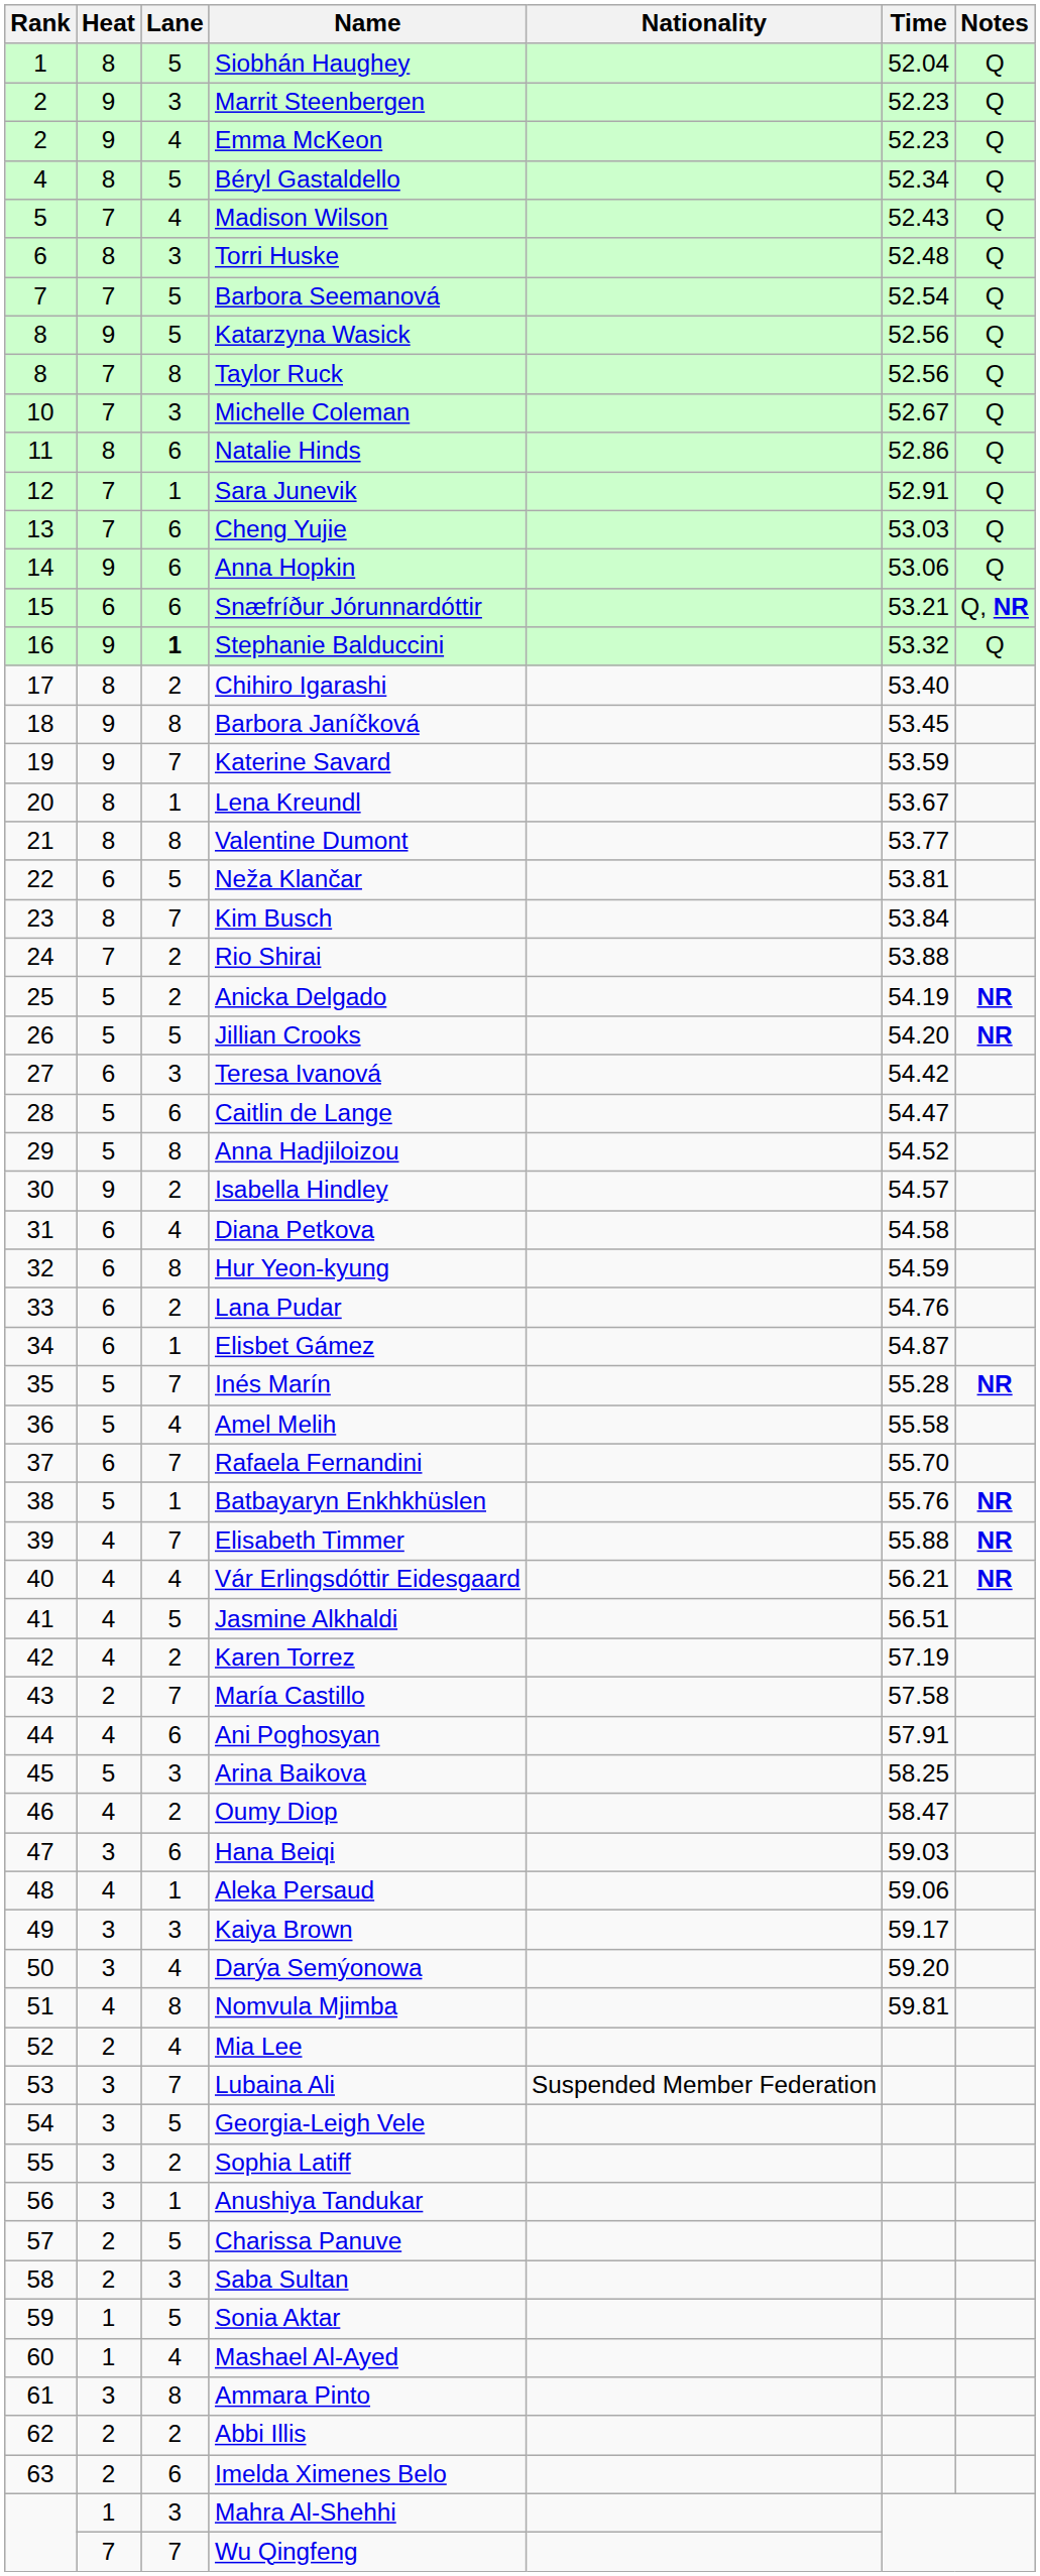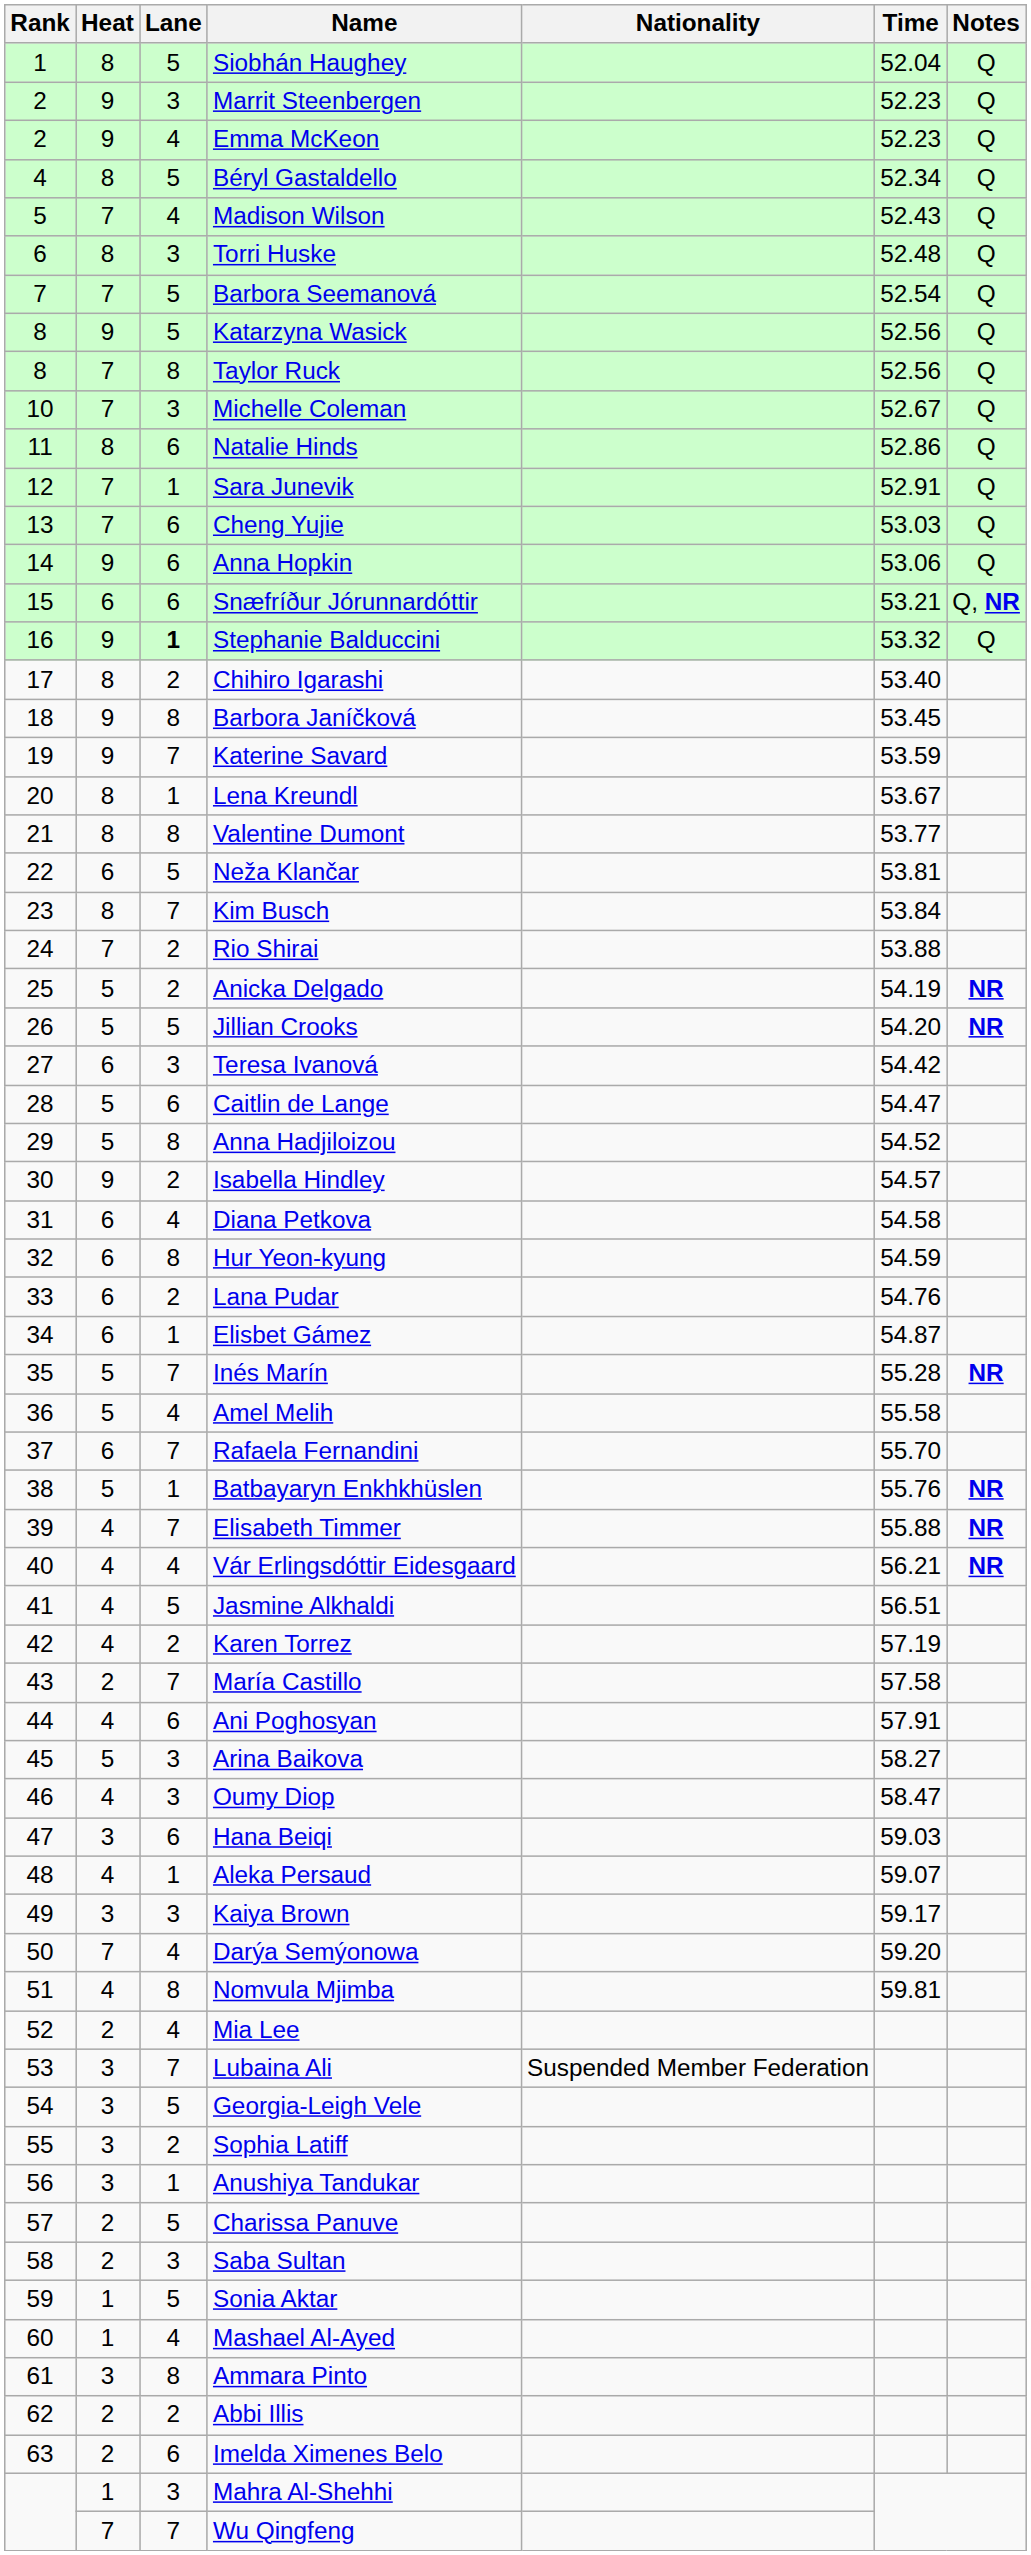 <table class="wikitable sortable" style="text-align:center">
 <tr>
 <th>Rank</th>
 <th>Heat</th>
 <th>Lane</th>
 <th>Name</th>
 <th>Nationality</th>
 <th>Time</th>
 <th>Notes</th>
 </tr>
 <tr bgcolor=ccffcc>
 <td>1</td>
 <td>8</td>
 <td>5</td>
 <td align=left><a href='#'>Siobhán Haughey</a></td>
 <td align=left></td>
 <td>52.04</td>
 <td>Q</td>
 </tr>
 <tr bgcolor=ccffcc>
 <td>2</td>
 <td>9</td>
 <td>3</td>
 <td align=left><a href='#'>Marrit Steenbergen</a></td>
 <td align=left></td>
 <td>52.23</td>
 <td>Q</td>
 </tr>
 <tr bgcolor=ccffcc>
 <td>2</td>
 <td>9</td>
 <td>4</td>
 <td align=left><a href='#'>Emma McKeon</a></td>
 <td align=left></td>
 <td>52.23</td>
 <td>Q</td>
 </tr>
 <tr bgcolor=ccffcc>
 <td>4</td>
 <td>8</td>
 <td>5</td>
 <td align=left><a href='#'>Béryl Gastaldello</a></td>
 <td align=left></td>
 <td>52.34</td>
 <td>Q</td>
 </tr>
 <tr bgcolor=ccffcc>
 <td>5</td>
 <td>7</td>
 <td>4</td>
 <td align=left><a href='#'>Madison Wilson</a></td>
 <td align=left></td>
 <td>52.43</td>
 <td>Q</td>
 </tr>
 <tr bgcolor=ccffcc>
 <td>6</td>
 <td>8</td>
 <td>3</td>
 <td align=left><a href='#'>Torri Huske</a></td>
 <td align=left></td>
 <td>52.48</td>
 <td>Q</td>
 </tr>
 <tr bgcolor=ccffcc>
 <td>7</td>
 <td>7</td>
 <td>5</td>
 <td align=left><a href='#'>Barbora Seemanová</a></td>
 <td align=left></td>
 <td>52.54</td>
 <td>Q</td>
 </tr>
 <tr bgcolor=ccffcc>
 <td>8</td>
 <td>9</td>
 <td>5</td>
 <td align=left><a href='#'>Katarzyna Wasick</a></td>
 <td align=left></td>
 <td>52.56</td>
 <td>Q</td>
 </tr>
 <tr bgcolor=ccffcc>
 <td>8</td>
 <td>7</td>
 <td>8</td>
 <td align=left><a href='#'>Taylor Ruck</a></td>
 <td align=left></td>
 <td>52.56</td>
 <td>Q</td>
 </tr>
 <tr bgcolor=ccffcc>
 <td>10</td>
 <td>7</td>
 <td>3</td>
 <td align=left><a href='#'>Michelle Coleman</a></td>
 <td align=left></td>
 <td>52.67</td>
 <td>Q</td>
 </tr>
 <tr bgcolor=ccffcc>
 <td>11</td>
 <td>8</td>
 <td>6</td>
 <td align=left><a href='#'>Natalie Hinds</a></td>
 <td align=left></td>
 <td>52.86</td>
 <td>Q</td>
 </tr>
 <tr bgcolor=ccffcc>
 <td>12</td>
 <td>7</td>
 <td>1</td>
 <td align=left><a href='#'>Sara Junevik</a></td>
 <td align=left></td>
 <td>52.91</td>
 <td>Q</td>
 </tr>
 <tr bgcolor=ccffcc>
 <td>13</td>
 <td>7</td>
 <td>6</td>
 <td align=left><a href='#'>Cheng Yujie</a></td>
 <td align=left></td>
 <td>53.03</td>
 <td>Q</td>
 </tr>
 <tr bgcolor=ccffcc>
 <td>14</td>
 <td>9</td>
 <td>6</td>
 <td align=left><a href='#'>Anna Hopkin</a></td>
 <td align=left></td>
 <td>53.06</td>
 <td>Q</td>
 </tr>
 <tr bgcolor=ccffcc>
 <td>15</td>
 <td>6</td>
 <td>6</td>
 <td align=left><a href='#'>Snæfríður Jórunnardóttir</a></td>
 <td align=left></td>
 <td>53.21</td>
 <td>Q, <strong><a href='#'>NR</a></strong></td>
 </tr>
 <tr bgcolor=ccffcc>
 <td>16</td>
 <td>9</td>
 <td><strong>1</strong></td>
 <td align=left><a href='#'>Stephanie Balduccini</a></td>
 <td align=left></td>
 <td>53.32</td>
 <td>Q</td>
 </tr>
 <tr>
 <td>17</td>
 <td>8</td>
 <td>2</td>
 <td align=left><a href='#'>Chihiro Igarashi</a></td>
 <td align=left></td>
 <td>53.40</td>
 <td></td>
 </tr>
 <tr>
 <td>18</td>
 <td>9</td>
 <td>8</td>
 <td align=left><a href='#'>Barbora Janíčková</a></td>
 <td align=left></td>
 <td>53.45</td>
 <td></td>
 </tr>
 <tr>
 <td>19</td>
 <td>9</td>
 <td>7</td>
 <td align=left><a href='#'>Katerine Savard</a></td>
 <td align=left></td>
 <td>53.59</td>
 <td></td>
 </tr>
 <tr>
 <td>20</td>
 <td>8</td>
 <td>1</td>
 <td align=left><a href='#'>Lena Kreundl</a></td>
 <td align=left></td>
 <td>53.67</td>
 <td></td>
 </tr>
 <tr>
 <td>21</td>
 <td>8</td>
 <td>8</td>
 <td align=left><a href='#'>Valentine Dumont</a></td>
 <td align=left></td>
 <td>53.77</td>
 <td></td>
 </tr>
 <tr>
 <td>22</td>
 <td>6</td>
 <td>5</td>
 <td align=left><a href='#'>Neža Klančar</a></td>
 <td align=left></td>
 <td>53.81</td>
 <td></td>
 </tr>
 <tr>
 <td>23</td>
 <td>8</td>
 <td>7</td>
 <td align=left><a href='#'>Kim Busch</a></td>
 <td align=left></td>
 <td>53.84</td>
 <td></td>
 </tr>
 <tr>
 <td>24</td>
 <td>7</td>
 <td>2</td>
 <td align=left><a href='#'>Rio Shirai</a></td>
 <td align=left></td>
 <td>53.88</td>
 <td></td>
 </tr>
 <tr>
 <td>25</td>
 <td>5</td>
 <td>2</td>
 <td align=left><a href='#'>Anicka Delgado</a></td>
 <td align=left></td>
 <td>54.19</td>
 <td><strong><a href='#'>NR</a></strong></td>
 </tr>
 <tr>
 <td>26</td>
 <td>5</td>
 <td>5</td>
 <td align=left><a href='#'>Jillian Crooks</a></td>
 <td align=left></td>
 <td>54.20</td>
 <td><strong><a href='#'>NR</a></strong></td>
 </tr>
 <tr>
 <td>27</td>
 <td>6</td>
 <td>3</td>
 <td align=left><a href='#'>Teresa Ivanová</a></td>
 <td align=left></td>
 <td>54.42</td>
 <td></td>
 </tr>
 <tr>
 <td>28</td>
 <td>5</td>
 <td>6</td>
 <td align=left><a href='#'>Caitlin de Lange</a></td>
 <td align=left></td>
 <td>54.47</td>
 <td></td>
 </tr>
 <tr>
 <td>29</td>
 <td>5</td>
 <td>8</td>
 <td align=left><a href='#'>Anna Hadjiloizou</a></td>
 <td align=left></td>
 <td>54.52</td>
 <td></td>
 </tr>
 <tr>
 <td>30</td>
 <td>9</td>
 <td>2</td>
 <td align=left><a href='#'>Isabella Hindley</a></td>
 <td align=left></td>
 <td>54.57</td>
 <td></td>
 </tr>
 <tr>
 <td>31</td>
 <td>6</td>
 <td>4</td>
 <td align=left><a href='#'>Diana Petkova</a></td>
 <td align=left></td>
 <td>54.58</td>
 <td></td>
 </tr>
 <tr>
 <td>32</td>
 <td>6</td>
 <td>8</td>
 <td align=left><a href='#'>Hur Yeon-kyung</a></td>
 <td align=left></td>
 <td>54.59</td>
 <td></td>
 </tr>
 <tr>
 <td>33</td>
 <td>6</td>
 <td>2</td>
 <td align=left><a href='#'>Lana Pudar</a></td>
 <td align=left></td>
 <td>54.76</td>
 <td></td>
 </tr>
 <tr>
 <td>34</td>
 <td>6</td>
 <td>1</td>
 <td align=left><a href='#'>Elisbet Gámez</a></td>
 <td align=left></td>
 <td>54.87</td>
 <td></td>
 </tr>
 <tr>
 <td>35</td>
 <td>5</td>
 <td>7</td>
 <td align=left><a href='#'>Inés Marín</a></td>
 <td align=left></td>
 <td>55.28</td>
 <td><strong><a href='#'>NR</a></strong></td>
 </tr>
 <tr>
 <td>36</td>
 <td>5</td>
 <td>4</td>
 <td align=left><a href='#'>Amel Melih</a></td>
 <td align=left></td>
 <td>55.58</td>
 <td></td>
 </tr>
 <tr>
 <td>37</td>
 <td>6</td>
 <td>7</td>
 <td align=left><a href='#'>Rafaela Fernandini</a></td>
 <td align=left></td>
 <td>55.70</td>
 <td></td>
 </tr>
 <tr>
 <td>38</td>
 <td>5</td>
 <td>1</td>
 <td align=left><a href='#'>Batbayaryn Enkhkhüslen</a></td>
 <td align=left></td>
 <td>55.76</td>
 <td><strong><a href='#'>NR</a></strong></td>
 </tr>
 <tr>
 <td>39</td>
 <td>4</td>
 <td>7</td>
 <td align=left><a href='#'>Elisabeth Timmer</a></td>
 <td align=left></td>
 <td>55.88</td>
 <td><strong><a href='#'>NR</a></strong></td>
 </tr>
 <tr>
 <td>40</td>
 <td>4</td>
 <td>4</td>
 <td align=left><a href='#'>Vár Erlingsdóttir Eidesgaard</a></td>
 <td align=left></td>
 <td>56.21</td>
 <td><strong><a href='#'>NR</a></strong></td>
 </tr>
 <tr>
 <td>41</td>
 <td>4</td>
 <td>5</td>
 <td align=left><a href='#'>Jasmine Alkhaldi</a></td>
 <td align=left></td>
 <td>56.51</td>
 <td></td>
 </tr>
 <tr>
 <td>42</td>
 <td>4</td>
 <td>2</td>
 <td align=left><a href='#'>Karen Torrez</a></td>
 <td align=left></td>
 <td>57.19</td>
 <td></td>
 </tr>
 <tr>
 <td>43</td>
 <td>2</td>
 <td>7</td>
 <td align=left><a href='#'>María Castillo</a></td>
 <td align=left></td>
 <td>57.58</td>
 <td></td>
 </tr>
 <tr>
 <td>44</td>
 <td>4</td>
 <td>6</td>
 <td align=left><a href='#'>Ani Poghosyan</a></td>
 <td align=left></td>
 <td>57.91</td>
 <td></td>
 </tr>
 <tr>
 <td>45</td>
 <td>5</td>
 <td>3</td>
 <td align=left><a href='#'>Arina Baikova</a></td>
 <td align=left></td>
-<td>58.25</td>
+<td>58.27</td>
 <td></td>
 </tr>
 <tr>
 <td>46</td>
 <td>4</td>
-<td>2</td>
+<td>3</td>
 <td align=left><a href='#'>Oumy Diop</a></td>
 <td align=left></td>
 <td>58.47</td>
 <td></td>
 </tr>
 <tr>
 <td>47</td>
 <td>3</td>
 <td>6</td>
 <td align=left><a href='#'>Hana Beiqi</a></td>
 <td align=left></td>
 <td>59.03</td>
 <td></td>
 </tr>
 <tr>
 <td>48</td>
 <td>4</td>
 <td>1</td>
 <td align=left><a href='#'>Aleka Persaud</a></td>
 <td align=left></td>
-<td>59.06</td>
+<td>59.07</td>
 <td></td>
 </tr>
 <tr>
 <td>49</td>
 <td>3</td>
 <td>3</td>
 <td align=left><a href='#'>Kaiya Brown</a></td>
 <td align=left></td>
 <td>59.17</td>
 <td></td>
 </tr>
 <tr>
 <td>50</td>
-<td>3</td>
+<td>7</td>
 <td>4</td>
 <td align=left><a href='#'>Darýa Semýonowa</a></td>
 <td align=left></td>
 <td>59.20</td>
 <td></td>
 </tr>
 <tr>
 <td>51</td>
 <td>4</td>
 <td>8</td>
 <td align=left><a href='#'>Nomvula Mjimba</a></td>
 <td align=left></td>
 <td>59.81</td>
 <td></td>
 </tr>
 <tr>
 <td>52</td>
 <td>2</td>
 <td>4</td>
 <td align=left><a href='#'>Mia Lee</a></td>
 <td align=left></td>
 <td></td>
 <td></td>
 </tr>
 <tr>
 <td>53</td>
 <td>3</td>
 <td>7</td>
 <td align=left><a href='#'>Lubaina Ali</a></td>
 <td align=left> Suspended Member Federation</td>
 <td></td>
 <td></td>
 </tr>
 <tr>
 <td>54</td>
 <td>3</td>
 <td>5</td>
 <td align=left><a href='#'>Georgia-Leigh Vele</a></td>
 <td align=left></td>
 <td></td>
 <td></td>
 </tr>
 <tr>
 <td>55</td>
 <td>3</td>
 <td>2</td>
 <td align=left><a href='#'>Sophia Latiff</a></td>
 <td align=left></td>
 <td></td>
 <td></td>
 </tr>
 <tr>
 <td>56</td>
 <td>3</td>
 <td>1</td>
 <td align=left><a href='#'>Anushiya Tandukar</a></td>
 <td align=left></td>
 <td></td>
 <td></td>
 </tr>
 <tr>
 <td>57</td>
 <td>2</td>
 <td>5</td>
 <td align=left><a href='#'>Charissa Panuve</a></td>
 <td align=left></td>
 <td></td>
 <td></td>
 </tr>
 <tr>
 <td>58</td>
 <td>2</td>
 <td>3</td>
 <td align=left><a href='#'>Saba Sultan</a></td>
 <td align=left></td>
 <td></td>
 <td></td>
 </tr>
 <tr>
 <td>59</td>
 <td>1</td>
 <td>5</td>
 <td align=left><a href='#'>Sonia Aktar</a></td>
 <td align=left></td>
 <td></td>
 <td></td>
 </tr>
 <tr>
 <td>60</td>
 <td>1</td>
 <td>4</td>
 <td align=left><a href='#'>Mashael Al-Ayed</a></td>
 <td align=left></td>
 <td></td>
 <td></td>
 </tr>
 <tr>
 <td>61</td>
 <td>3</td>
 <td>8</td>
 <td align=left><a href='#'>Ammara Pinto</a></td>
 <td align=left></td>
 <td></td>
 <td></td>
 </tr>
 <tr>
 <td>62</td>
 <td>2</td>
 <td>2</td>
 <td align=left><a href='#'>Abbi Illis</a></td>
 <td align=left></td>
 <td></td>
 <td></td>
 </tr>
 <tr>
 <td>63</td>
 <td>2</td>
 <td>6</td>
 <td align=left><a href='#'>Imelda Ximenes Belo</a></td>
 <td align=left></td>
 <td></td>
 <td></td>
 </tr>
 <tr>
 <td rowspan=2></td>
 <td>1</td>
 <td>3</td>
 <td align=left><a href='#'>Mahra Al-Shehhi</a></td>
 <td align=left></td>
 <td colspan=2 rowspan=2></td>
 </tr>
 <tr>
 <td>7</td>
 <td>7</td>
 <td align=left><a href='#'>Wu Qingfeng</a></td>
 <td align=left></td>
 </tr>
 </table>
